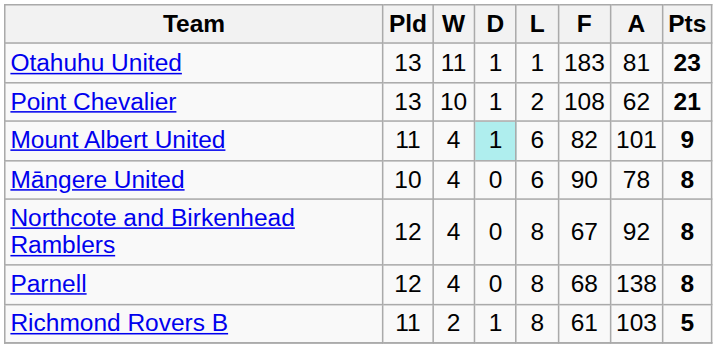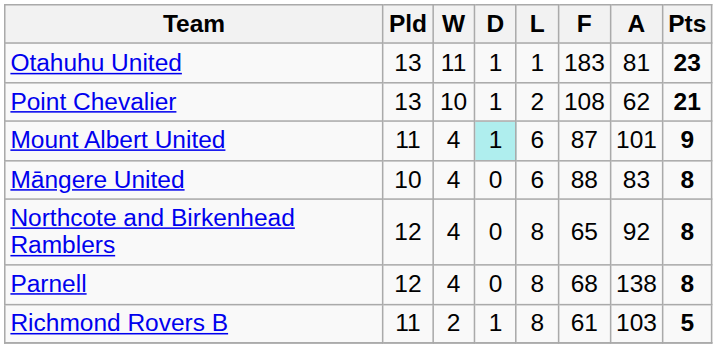 <table class="wikitable" style="text-align:center;">
 <tr>
 <th width=240>Team</th>
 <th width=20 abbr="Played">Pld</th>
 <th width=20 abbr="Won">W</th>
 <th width=20 abbr="Drawn">D</th>
 <th width=20 abbr="Lost">L</th>
 <th width=20 abbr="For">F</th>
 <th width=20 abbr="Against">A</th>
 <th width=20 abbr="Points">Pts</th>
 </tr>
 <tr>
 <td style="text-align:left;"><a href='#'>Otahuhu United</a></td>
 <td>13</td>
 <td>11</td>
 <td>1</td>
 <td>1</td>
 <td>183</td>
 <td>81</td>
 <td><strong>23</strong></td>
 </tr>
 <tr>
 <td style="text-align:left;"><a href='#'>Point Chevalier</a></td>
 <td>13</td>
 <td>10</td>
 <td>1</td>
 <td>2</td>
 <td>108</td>
 <td>62</td>
 <td><strong>21</strong></td>
 </tr>
 <tr>
 <td style="text-align:left;"><a href='#'>Mount Albert United</a></td>
 <td>11</td>
 <td>4</td>
 <td style="background: paleturquoise;">1</td>
 <td>6</td>
-<td>82</td>
+<td>87</td>
 <td>101</td>
 <td><strong>9</strong></td>
 </tr>
 <tr>
 <td style="text-align:left;"><a href='#'>Māngere United</a></td>
 <td>10</td>
 <td>4</td>
 <td>0</td>
 <td>6</td>
-<td>90</td>
-<td>78</td>
+<td>88</td>
+<td>83</td>
 <td><strong>8</strong></td>
 </tr>
 <tr>
 <td style="text-align:left;"><a href='#'>Northcote and Birkenhead Ramblers</a></td>
 <td>12</td>
 <td>4</td>
 <td>0</td>
 <td>8</td>
-<td>67</td>
+<td>65</td>
 <td>92</td>
 <td><strong>8</strong></td>
 </tr>
 <tr>
 <td style="text-align:left;"><a href='#'>Parnell</a></td>
 <td>12</td>
 <td>4</td>
 <td>0</td>
 <td>8</td>
 <td>68</td>
 <td>138</td>
 <td><strong>8</strong></td>
 </tr>
 <tr>
 <td style="text-align:left;"><a href='#'>Richmond Rovers B</a></td>
 <td>11</td>
 <td>2</td>
 <td>1</td>
 <td>8</td>
 <td>61</td>
 <td>103</td>
 <td><strong>5</strong></td>
 </tr>
 <tr>
 </tr>
 </table>
